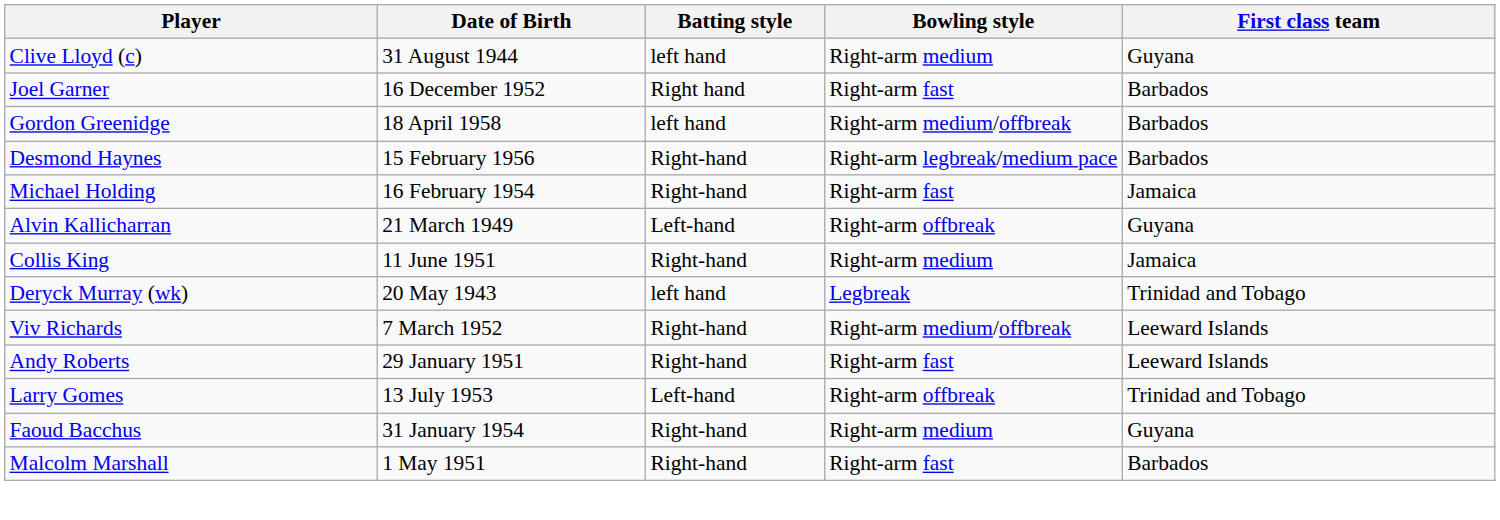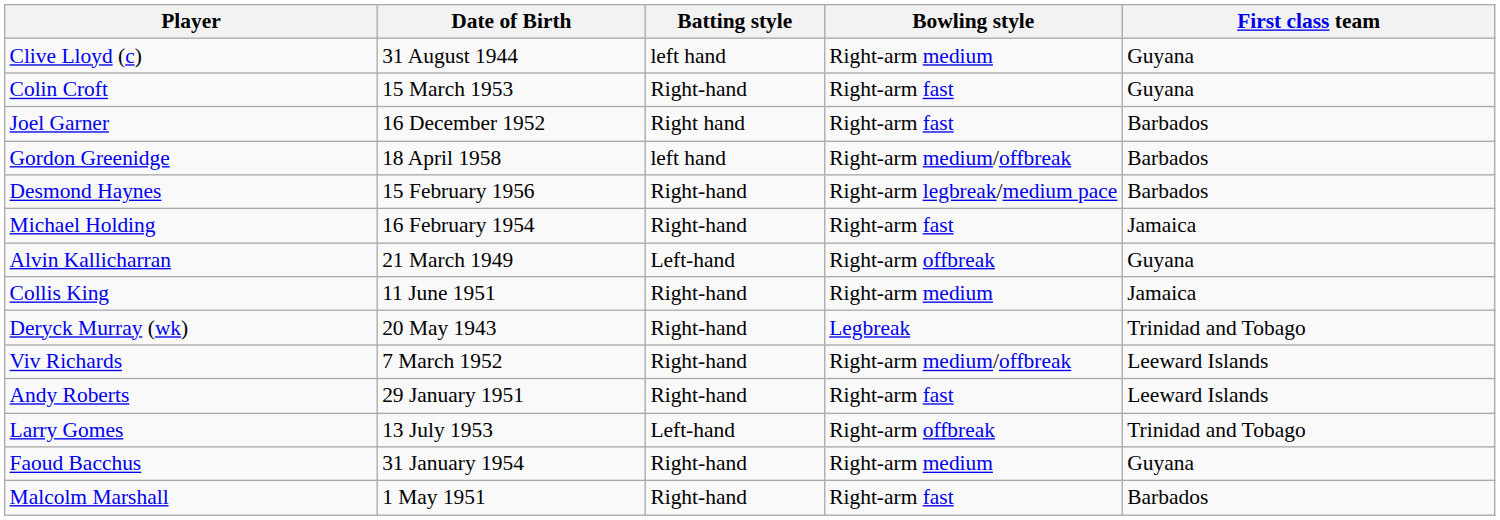 <table class="wikitable">
 <tr>
 <th width="25%">Player</th>
 <th width="18%">Date of Birth</th>
 <th width="12%">Batting style</th>
 <th width="20%">Bowling style</th>
 <th width="25%"><a href='#'>First class</a> team</th>
 </tr>
 <tr>
 <td><a href='#'>Clive Lloyd</a> (<a href='#'>c</a>)</td>
 <td>31 August 1944</td>
 <td>left hand</td>
 <td>Right-arm <a href='#'>medium</a></td>
+<td>Guyana</td>
+</tr>
+<tr>
+<td><a href='#'>Colin Croft</a></td>
+<td>15 March 1953</td>
+<td>Right-hand</td>
+<td>Right-arm <a href='#'>fast</a></td>
 <td>Guyana</td>
 </tr>
 <tr>
 <td><a href='#'>Joel Garner</a></td>
 <td>16 December 1952</td>
 <td>Right hand</td>
 <td>Right-arm <a href='#'>fast</a></td>
 <td>Barbados</td>
 </tr>
 <tr>
 <td><a href='#'>Gordon Greenidge</a></td>
 <td>18 April 1958</td>
 <td>left hand</td>
 <td>Right-arm <a href='#'>medium</a>/<a href='#'>offbreak</a></td>
 <td>Barbados</td>
 </tr>
 <tr>
 <td><a href='#'>Desmond Haynes</a></td>
 <td>15 February 1956</td>
 <td>Right-hand</td>
 <td>Right-arm <a href='#'>legbreak</a>/<a href='#'>medium pace</a></td>
 <td>Barbados</td>
 </tr>
 <tr>
 <td><a href='#'>Michael Holding</a></td>
 <td>16 February 1954</td>
 <td>Right-hand</td>
 <td>Right-arm <a href='#'>fast</a></td>
 <td>Jamaica</td>
 </tr>
 <tr>
 <td><a href='#'>Alvin Kallicharran</a></td>
 <td>21 March 1949</td>
 <td>Left-hand</td>
 <td>Right-arm <a href='#'>offbreak</a></td>
 <td>Guyana</td>
 </tr>
 <tr>
 <td><a href='#'>Collis King</a></td>
 <td>11 June 1951</td>
 <td>Right-hand</td>
 <td>Right-arm <a href='#'>medium</a></td>
 <td>Jamaica</td>
 </tr>
 <tr>
 <td><a href='#'>Deryck Murray</a> (<a href='#'>wk</a>)</td>
 <td>20 May 1943</td>
-<td>left hand</td>
+<td>Right-hand</td>
 <td><a href='#'>Legbreak</a></td>
 <td>Trinidad and Tobago</td>
 </tr>
 <tr>
 <td><a href='#'>Viv Richards</a></td>
 <td>7 March 1952</td>
 <td>Right-hand</td>
 <td>Right-arm <a href='#'>medium</a>/<a href='#'>offbreak</a></td>
 <td>Leeward Islands</td>
 </tr>
 <tr>
 <td><a href='#'>Andy Roberts</a></td>
 <td>29 January 1951</td>
 <td>Right-hand</td>
 <td>Right-arm <a href='#'>fast</a></td>
 <td>Leeward Islands</td>
 </tr>
 <tr>
 <td><a href='#'>Larry Gomes</a></td>
 <td>13 July 1953</td>
 <td>Left-hand</td>
 <td>Right-arm <a href='#'>offbreak</a></td>
 <td>Trinidad and Tobago</td>
 </tr>
 <tr>
 <td><a href='#'>Faoud Bacchus</a></td>
 <td>31 January 1954</td>
 <td>Right-hand</td>
 <td>Right-arm <a href='#'>medium</a></td>
 <td>Guyana</td>
 </tr>
 <tr>
 <td><a href='#'>Malcolm Marshall</a></td>
 <td>1 May 1951</td>
 <td>Right-hand</td>
 <td>Right-arm <a href='#'>fast</a></td>
 <td>Barbados</td>
 </tr>
 </table>
